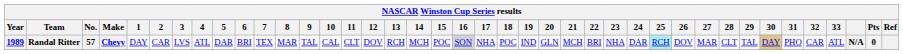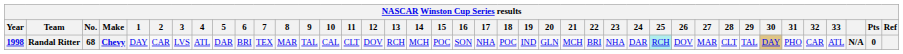 <table class="wikitable" style="text-align:center; font-size:75%">
 <tr>
 <th colspan=45><a href='#'>NASCAR</a> <a href='#'>Winston Cup Series</a> results</th>
 </tr>
 <tr>
 <th>Year</th>
 <th>Team</th>
 <th>No.</th>
 <th>Make</th>
 <th>1</th>
 <th>2</th>
 <th>3</th>
 <th>4</th>
 <th>5</th>
 <th>6</th>
 <th>7</th>
 <th>8</th>
 <th>9</th>
 <th>10</th>
 <th>11</th>
 <th>12</th>
 <th>13</th>
 <th>14</th>
 <th>15</th>
 <th>16</th>
 <th>17</th>
 <th>18</th>
 <th>19</th>
 <th>20</th>
 <th>21</th>
 <th>22</th>
 <th>23</th>
 <th>24</th>
 <th>25</th>
 <th>26</th>
 <th>27</th>
 <th>28</th>
 <th>29</th>
 <th>30</th>
 <th>31</th>
 <th>32</th>
 <th>33</th>
 <th></th>
 <th>Pts</th>
 <th>Ref</th>
 </tr>
 <tr>
-<th><a href='#'>1989</a></th>
+<th><a href='#'>1998</a></th>
 <th>Randal Ritter</th>
-<th>57</th>
+<th>68</th>
 <th><a href='#'>Chevy</a></th>
 <td><a href='#'>DAY</a></td>
 <td><a href='#'>CAR</a></td>
 <td><a href='#'>LVS</a></td>
 <td><a href='#'>ATL</a></td>
 <td><a href='#'>DAR</a></td>
 <td><a href='#'>BRI</a></td>
 <td><a href='#'>TEX</a></td>
 <td><a href='#'>MAR</a></td>
 <td><a href='#'>TAL</a></td>
 <td><a href='#'>CAL</a></td>
 <td><a href='#'>CLT</a></td>
 <td><a href='#'>DOV</a></td>
 <td><a href='#'>RCH</a></td>
 <td><a href='#'>MCH</a></td>
 <td><a href='#'>POC</a></td>
-<td style="background: lightgrey;"><a href='#'>SON</a></td>
+<td><a href='#'>SON</a></td>
 <td><a href='#'>NHA</a></td>
 <td><a href='#'>POC</a></td>
 <td><a href='#'>IND</a></td>
 <td><a href='#'>GLN</a></td>
 <td><a href='#'>MCH</a></td>
 <td><a href='#'>BRI</a></td>
 <td><a href='#'>NHA</a></td>
 <td><a href='#'>DAR</a></td>
 <td style="background: paleturquoise;"><a href='#'>RCH</a></td>
 <td><a href='#'>DOV</a></td>
 <td><a href='#'>MAR</a></td>
 <td><a href='#'>CLT</a></td>
 <td><a href='#'>TAL</a></td>
 <td style="background:#DFC484;"><a href='#'>DAY</a><br></td>
 <td><a href='#'>PHO</a></td>
 <td><a href='#'>CAR</a></td>
 <td><a href='#'>ATL</a></td>
 <th>N/A</th>
 <th>0</th>
 <th></th>
 </tr>
 </table>
